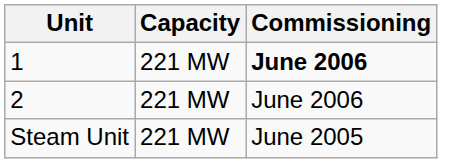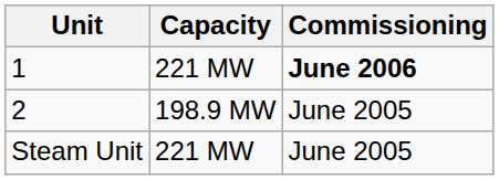 <table class="sortable wikitable">
 <tr>
 <th>Unit</th>
 <th>Capacity</th>
 <th>Commissioning</th>
 </tr>
 <tr>
 <td>1</td>
 <td>221 MW</td>
 <td><strong>June 2006</strong></td>
 </tr>
 <tr>
 <td>2</td>
-<td>221 MW</td>
-<td>June 2006</td>
+<td>198.9 MW</td>
+<td>June 2005</td>
 </tr>
 <tr>
 <td>Steam Unit</td>
 <td>221 MW</td>
 <td>June 2005</td>
 </tr>
 </table>
